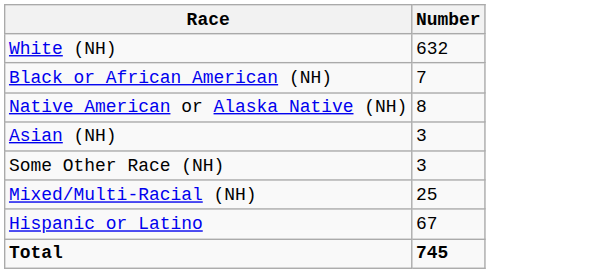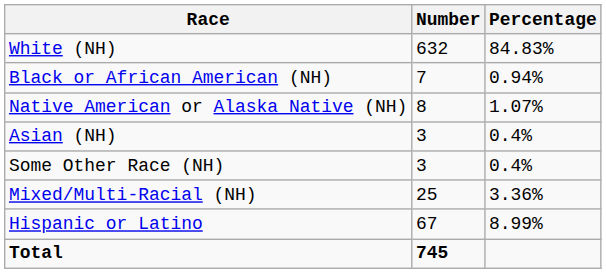 <table class="wikitable">
 <tr>
 <th>Race</th>
 <th>Number</th>
+<th>Percentage</th>
 </tr>
 <tr>
 <td><a href='#'>White</a> (NH)</td>
 <td>632</td>
+<td>84.83%</td>
 </tr>
 <tr>
 <td><a href='#'>Black or African American</a> (NH)</td>
 <td>7</td>
+<td>0.94%</td>
 </tr>
 <tr>
 <td><a href='#'>Native American</a> or <a href='#'>Alaska Native</a> (NH)</td>
 <td>8</td>
+<td>1.07%</td>
 </tr>
 <tr>
 <td><a href='#'>Asian</a> (NH)</td>
 <td>3</td>
+<td>0.4%</td>
 </tr>
 <tr>
 <td>Some Other Race (NH)</td>
 <td>3</td>
+<td>0.4%</td>
 </tr>
 <tr>
 <td><a href='#'>Mixed/Multi-Racial</a> (NH)</td>
 <td>25</td>
+<td>3.36%</td>
 </tr>
 <tr>
 <td><a href='#'>Hispanic or Latino</a></td>
 <td>67</td>
+<td>8.99%</td>
 </tr>
 <tr>
 <td><strong>Total</strong></td>
 <td><strong>745</strong></td>
+<td></td>
 </tr>
 </table>
